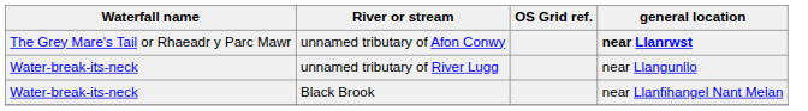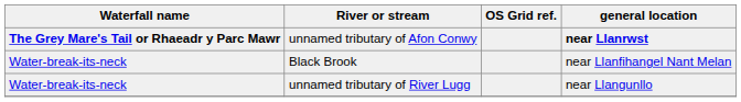 <table border=1 cellspacing=0 cellpadding=5 style="border-collapse: collapse; background:#f0f0f0;">
 <tr>
 <th>Waterfall name</th>
 <th>River or stream</th>
 <th>OS Grid ref.</th>
 <th>general location</th>
 </tr>
 <tr>
-<td><a href='#'>The Grey Mare's Tail</a> or Rhaeadr y Parc Mawr</td>
+<td><strong><a href='#'>The Grey Mare's Tail</a> or Rhaeadr y Parc Mawr</strong></td>
 <td>unnamed tributary of <a href='#'>Afon Conwy</a></td>
 <td></td>
 <td><strong>near <a href='#'>Llanrwst</a></strong></td>
+</tr>
+<tr>
+<td><a href='#'>Water-break-its-neck</a></td>
+<td>Black Brook</td>
+<td></td>
+<td>near <a href='#'>Llanfihangel Nant Melan</a></td>
 </tr>
 <tr>
 <td><a href='#'>Water-break-its-neck</a></td>
 <td>unnamed tributary of <a href='#'>River Lugg</a></td>
 <td></td>
 <td>near <a href='#'>Llangunllo</a></td>
 </tr>
 <tr>
-<td><a href='#'>Water-break-its-neck</a></td>
-<td>Black Brook</td>
-<td></td>
-<td>near <a href='#'>Llanfihangel Nant Melan</a></td>
-</tr>
-<tr>
 </tr>
 </table>
